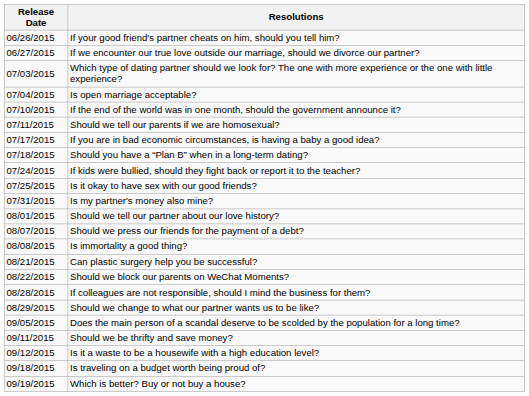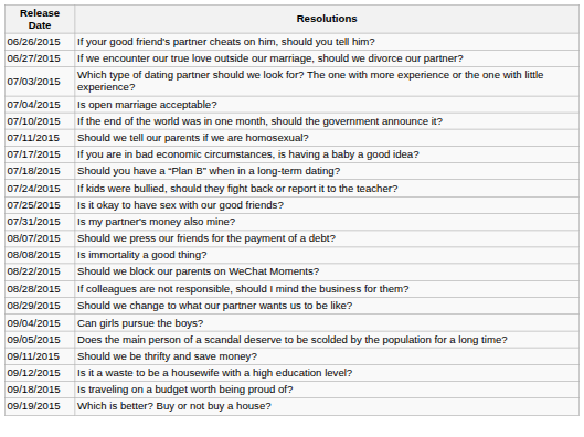 <table class="wikitable mw-collapsible">
 <tr>
 <th>Release Date</th>
 <th>Resolutions</th>
 </tr>
 <tr>
 <td>06/26/2015</td>
 <td>If your good friend's partner cheats on him, should you tell him?</td>
 </tr>
 <tr>
 <td>06/27/2015</td>
 <td>If we encounter our true love outside our marriage, should we divorce our partner?</td>
 </tr>
 <tr>
 <td>07/03/2015</td>
 <td>Which type of dating partner should we look for? The one with more experience or the one with little experience?</td>
 </tr>
 <tr>
 <td>07/04/2015</td>
 <td>Is open marriage acceptable?</td>
 </tr>
 <tr>
 <td>07/10/2015</td>
 <td>If the end of the world was in one month, should the government announce it?</td>
 </tr>
 <tr>
 <td>07/11/2015</td>
 <td>Should we tell our parents if we are homosexual?</td>
 </tr>
 <tr>
 <td>07/17/2015</td>
 <td>If you are in bad economic circumstances, is having a baby a good idea?</td>
 </tr>
 <tr>
 <td>07/18/2015</td>
 <td>Should you have a “Plan B” when in a long-term dating?</td>
 </tr>
 <tr>
 <td>07/24/2015</td>
 <td>If kids were bullied, should they fight back or report it to the teacher?</td>
 </tr>
 <tr>
 <td>07/25/2015</td>
 <td>Is it okay to have sex with our good friends?</td>
 </tr>
 <tr>
 <td>07/31/2015</td>
 <td>Is my partner's money also mine?</td>
 </tr>
 <tr>
-<td>08/01/2015</td>
-<td>Should we tell our partner about our love history?</td>
-</tr>
-<tr>
 <td>08/07/2015</td>
 <td>Should we press our friends for the payment of a debt?</td>
 </tr>
 <tr>
 <td>08/08/2015</td>
 <td>Is immortality a good thing?</td>
-</tr>
-<tr>
-<td>08/21/2015</td>
-<td>Can plastic surgery help you be successful?</td>
 </tr>
 <tr>
 <td>08/22/2015</td>
 <td>Should we block our parents on WeChat Moments?</td>
 </tr>
 <tr>
 <td>08/28/2015</td>
 <td>If colleagues are not responsible, should I mind the business for them?</td>
 </tr>
 <tr>
 <td>08/29/2015</td>
 <td>Should we change to what our partner wants us to be like?</td>
+</tr>
+<tr>
+<td>09/04/2015</td>
+<td>Can girls pursue the boys?</td>
 </tr>
 <tr>
 <td>09/05/2015</td>
 <td>Does the main person of a scandal deserve to be scolded by the population for a long time?</td>
 </tr>
 <tr>
 <td>09/11/2015</td>
 <td>Should we be thrifty and save money?</td>
 </tr>
 <tr>
 <td>09/12/2015</td>
 <td>Is it a waste to be a housewife with a high education level?</td>
 </tr>
 <tr>
 <td>09/18/2015</td>
 <td>Is traveling on a budget worth being proud of?</td>
 </tr>
 <tr>
 <td>09/19/2015</td>
 <td>Which is better? Buy or not buy a house?</td>
 </tr>
 </table>
